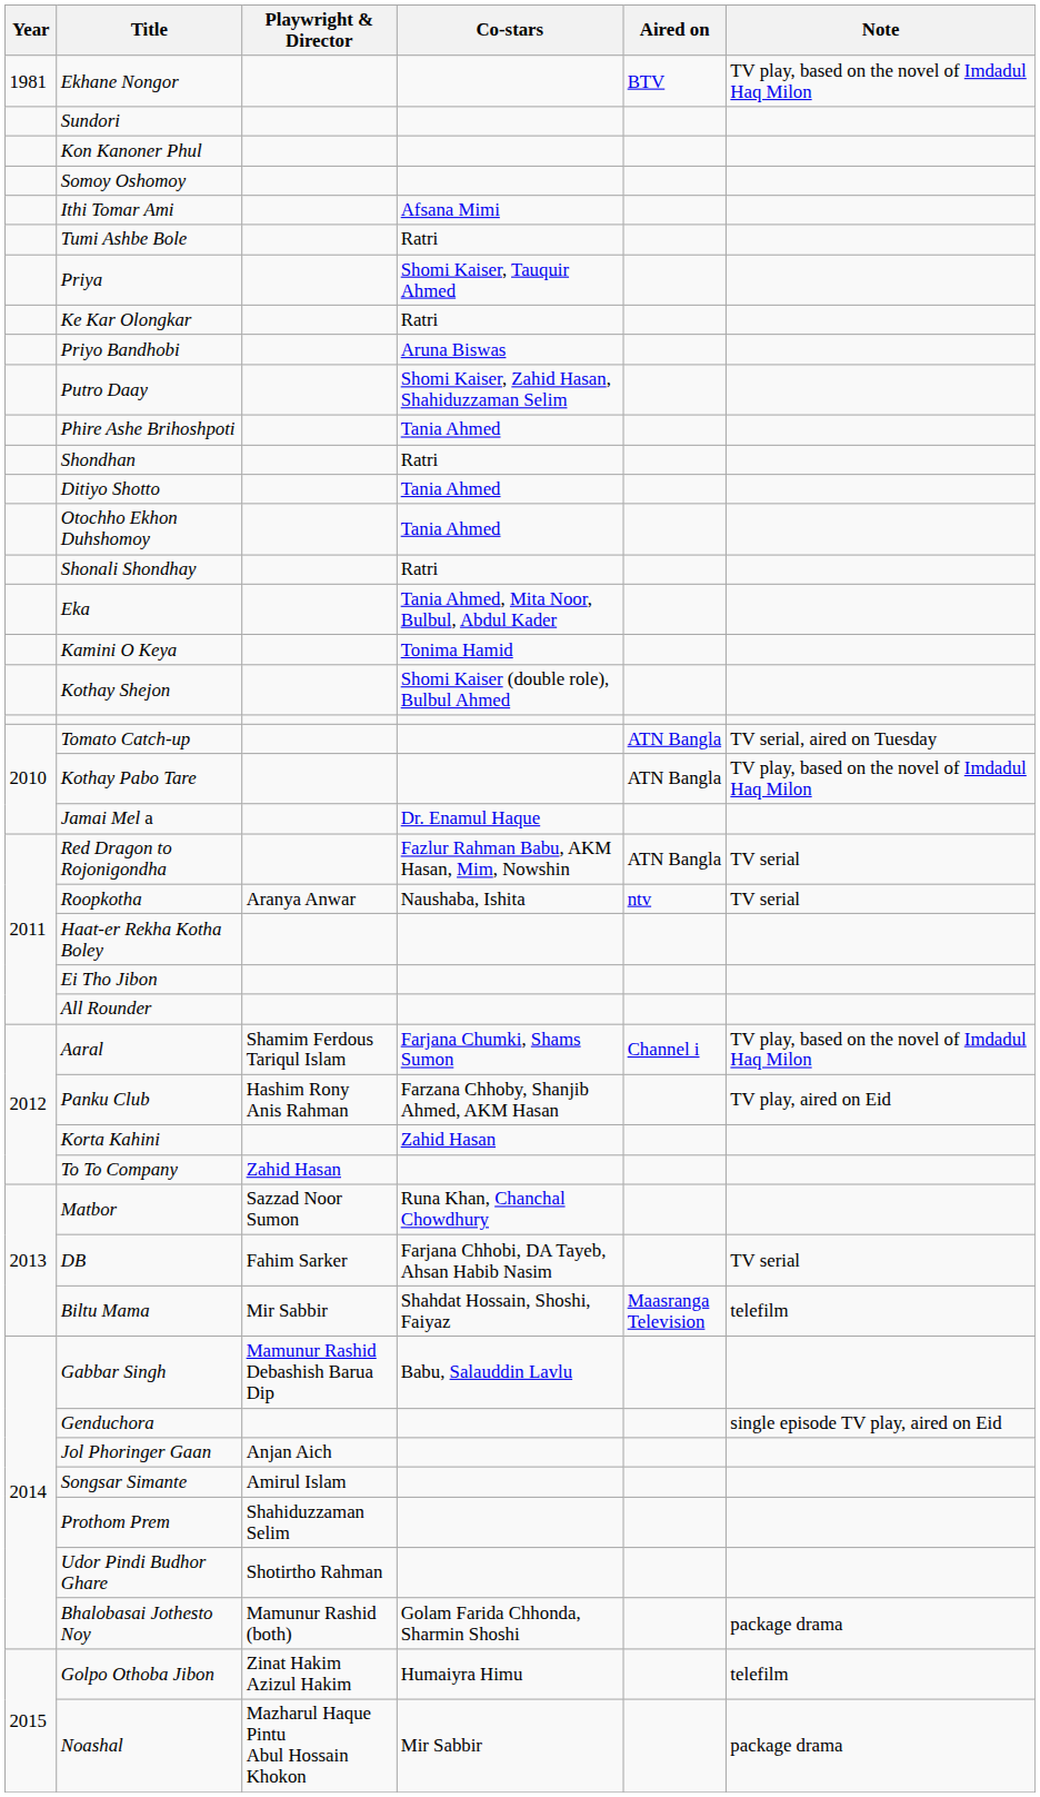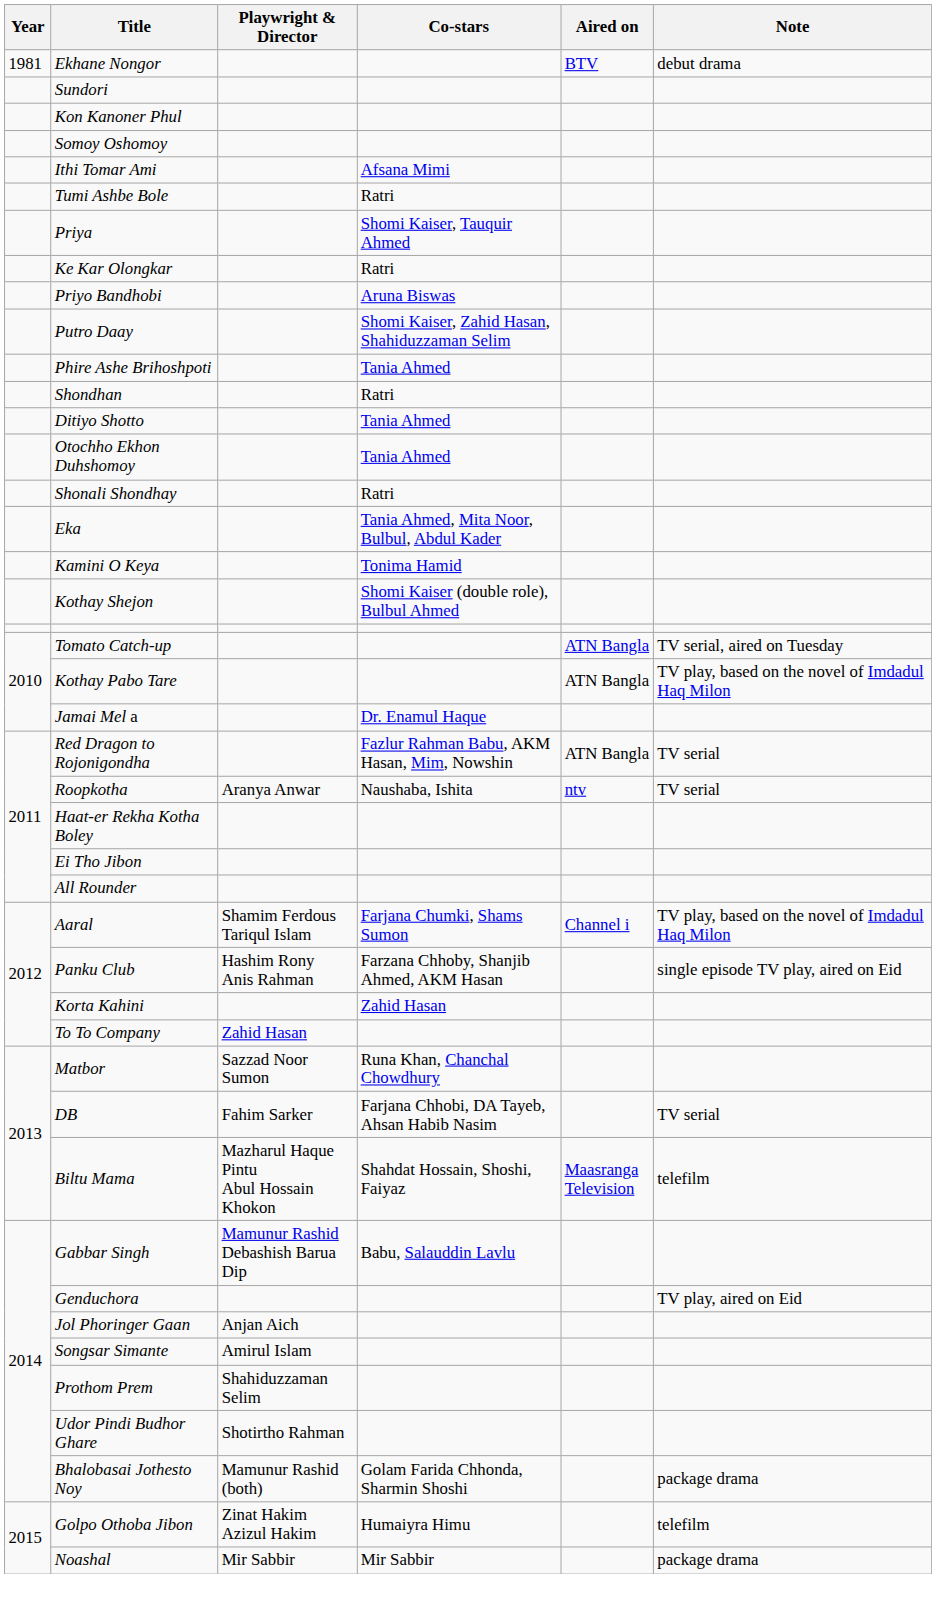 <table class="wikitable" width= "100%">
 <tr>
 <th width= "5%">Year</th>
 <th width= "18%">Title</th>
 <th width= "15%">Playwright & Director</th>
 <th width= "22%">Co-stars</th>
 <th width= "10%">Aired on</th>
 <th width= "30%">Note</th>
 </tr>
 <tr>
 <td>1981</td>
 <td><em>Ekhane Nongor</em></td>
 <td></td>
 <td></td>
 <td><a href='#'>BTV</a></td>
-<td>TV play, based on the novel of <a href='#'>Imdadul Haq Milon</a></td>
+<td>debut drama </td>
 </tr>
 <tr>
 <td></td>
 <td><em>Sundori</em></td>
 <td></td>
 <td></td>
 <td></td>
 <td></td>
 </tr>
 <tr>
 <td></td>
 <td><em>Kon Kanoner Phul</em></td>
 <td></td>
 <td></td>
 <td></td>
 <td></td>
 </tr>
 <tr>
 <td></td>
 <td><em>Somoy Oshomoy</em></td>
 <td></td>
 <td></td>
 <td></td>
 <td></td>
 </tr>
 <tr>
 <td></td>
 <td><em>Ithi Tomar Ami</em></td>
 <td></td>
 <td><a href='#'>Afsana Mimi</a></td>
 <td></td>
 <td></td>
 </tr>
 <tr>
 <td></td>
 <td><em>Tumi Ashbe Bole</em></td>
 <td></td>
 <td>Ratri</td>
 <td></td>
 <td></td>
 </tr>
 <tr>
 <td></td>
 <td><em>Priya</em></td>
 <td></td>
 <td><a href='#'>Shomi Kaiser</a>, <a href='#'>Tauquir Ahmed</a></td>
 <td></td>
 <td></td>
 </tr>
 <tr>
 <td></td>
 <td><em>Ke Kar Olongkar</em></td>
 <td></td>
 <td>Ratri</td>
 <td></td>
 <td></td>
 </tr>
 <tr>
 <td></td>
 <td><em>Priyo Bandhobi</em></td>
 <td></td>
 <td><a href='#'>Aruna Biswas</a></td>
 <td></td>
 <td></td>
 </tr>
 <tr>
 <td></td>
 <td><em>Putro Daay</em></td>
 <td></td>
 <td><a href='#'>Shomi Kaiser</a>, <a href='#'>Zahid Hasan</a>, <a href='#'>Shahiduzzaman Selim</a></td>
 <td></td>
 <td></td>
 </tr>
 <tr>
 <td></td>
 <td><em>Phire Ashe Brihoshpoti</em></td>
 <td></td>
 <td><a href='#'>Tania Ahmed</a></td>
 <td></td>
 <td></td>
 </tr>
 <tr>
 <td></td>
 <td><em>Shondhan</em></td>
 <td></td>
 <td>Ratri</td>
 <td></td>
 <td></td>
 </tr>
 <tr>
 <td></td>
 <td><em>Ditiyo Shotto</em></td>
 <td></td>
 <td><a href='#'>Tania Ahmed</a></td>
 <td></td>
 <td></td>
 </tr>
 <tr>
 <td></td>
 <td><em>Otochho Ekhon Duhshomoy</em></td>
 <td></td>
 <td><a href='#'>Tania Ahmed</a></td>
 <td></td>
 <td></td>
 </tr>
 <tr>
 <td></td>
 <td><em>Shonali Shondhay</em></td>
 <td></td>
 <td>Ratri</td>
 <td></td>
 <td></td>
 </tr>
 <tr>
 <td></td>
 <td><em>Eka</em></td>
 <td></td>
 <td><a href='#'>Tania Ahmed</a>, <a href='#'>Mita Noor</a>, <a href='#'>Bulbul</a>, <a href='#'>Abdul Kader</a></td>
 <td></td>
 <td></td>
 </tr>
 <tr>
 <td></td>
 <td><em>Kamini O Keya</em></td>
 <td></td>
 <td><a href='#'>Tonima Hamid</a></td>
 <td></td>
 <td></td>
 </tr>
 <tr>
 <td></td>
 <td><em>Kothay Shejon</em></td>
 <td></td>
 <td><a href='#'>Shomi Kaiser</a> (double role), <a href='#'>Bulbul Ahmed</a></td>
 <td></td>
 <td></td>
 </tr>
 <tr>
 <td></td>
 <td></td>
 <td></td>
 <td></td>
 <td></td>
 <td></td>
 </tr>
 <tr>
 <td rowspan="3">2010</td>
 <td><em>Tomato Catch-up</em></td>
 <td></td>
 <td></td>
 <td><a href='#'>ATN Bangla</a></td>
 <td>TV serial, aired on Tuesday</td>
 </tr>
 <tr>
 <td><em>Kothay Pabo Tare</em></td>
 <td></td>
 <td></td>
 <td>ATN Bangla</td>
 <td>TV play, based on the novel of <a href='#'>Imdadul Haq Milon</a></td>
 </tr>
 <tr>
 <td><em>Jamai Mel</em> a</td>
 <td></td>
 <td><a href='#'>Dr. Enamul Haque</a></td>
 <td></td>
 <td></td>
 </tr>
 <tr>
 <td rowspan="5">2011</td>
 <td><em>Red Dragon to Rojonigondha</em></td>
 <td></td>
 <td><a href='#'>Fazlur Rahman Babu</a>, AKM Hasan, <a href='#'>Mim</a>, Nowshin</td>
 <td>ATN Bangla</td>
 <td>TV serial </td>
 </tr>
 <tr>
 <td><em>Roopkotha</em></td>
 <td>Aranya Anwar</td>
 <td>Naushaba, Ishita</td>
 <td><a href='#'>ntv</a></td>
 <td>TV serial </td>
 </tr>
 <tr>
 <td><em>Haat-er Rekha Kotha Boley</em></td>
 <td></td>
 <td></td>
 <td></td>
 <td></td>
 </tr>
 <tr>
 <td><em>Ei Tho Jibon</em></td>
 <td></td>
 <td></td>
 <td></td>
 <td></td>
 </tr>
 <tr>
 <td><em>All Rounder</em></td>
 <td></td>
 <td></td>
 <td></td>
 <td></td>
 </tr>
 <tr>
 <td rowspan="4">2012</td>
 <td><em>Aaral</em></td>
 <td>Shamim Ferdous <br> Tariqul Islam</td>
 <td><a href='#'>Farjana Chumki</a>, <a href='#'>Shams Sumon</a></td>
 <td><a href='#'>Channel i</a></td>
 <td>TV play, based on the novel of <a href='#'>Imdadul Haq Milon</a></td>
 </tr>
 <tr>
 <td><em>Panku Club</em></td>
 <td>Hashim Rony <br> Anis Rahman</td>
 <td>Farzana Chhoby, Shanjib Ahmed, AKM Hasan</td>
 <td></td>
-<td>TV play, aired on Eid</td>
+<td>single episode TV play, aired on Eid </td>
 </tr>
 <tr>
 <td><em>Korta Kahini</em></td>
 <td></td>
 <td><a href='#'>Zahid Hasan</a></td>
 <td></td>
 <td></td>
 </tr>
 <tr>
 <td><em>To To Company</em></td>
 <td><a href='#'>Zahid Hasan</a></td>
 <td></td>
 <td></td>
 <td></td>
 </tr>
 <tr>
 <td rowspan="3">2013</td>
 <td><em>Matbor</em></td>
 <td>Sazzad Noor Sumon</td>
 <td>Runa Khan, <a href='#'>Chanchal Chowdhury</a></td>
 <td></td>
 <td></td>
 </tr>
 <tr>
 <td><em>DB</em></td>
 <td>Fahim Sarker</td>
 <td>Farjana Chhobi, DA Tayeb, Ahsan Habib Nasim</td>
 <td></td>
 <td>TV serial </td>
 </tr>
 <tr>
 <td><em>Biltu Mama</em></td>
-<td>Mir Sabbir</td>
+<td>Mazharul Haque Pintu<br>Abul Hossain Khokon</td>
 <td>Shahdat Hossain, Shoshi, Faiyaz</td>
 <td><a href='#'>Maasranga Television</a></td>
 <td>telefilm</td>
 </tr>
 <tr>
 <td rowspan="7">2014</td>
 <td><em>Gabbar Singh</em></td>
 <td><a href='#'>Mamunur Rashid</a> <br>Debashish Barua Dip</td>
 <td>Babu, <a href='#'>Salauddin Lavlu</a></td>
 <td></td>
 <td></td>
 </tr>
 <tr>
 <td><em>Genduchora</em></td>
 <td></td>
 <td></td>
 <td></td>
-<td>single episode TV play, aired on Eid </td>
+<td>TV play, aired on Eid</td>
 </tr>
 <tr>
 <td><em>Jol Phoringer Gaan</em></td>
 <td>Anjan Aich</td>
 <td></td>
 <td></td>
 <td></td>
 </tr>
 <tr>
 <td><em>Songsar Simante</em></td>
 <td>Amirul Islam</td>
 <td></td>
 <td></td>
 <td></td>
 </tr>
 <tr>
 <td><em>Prothom Prem</em></td>
 <td>Shahiduzzaman Selim</td>
 <td></td>
 <td></td>
 <td></td>
 </tr>
 <tr>
 <td><em>Udor Pindi Budhor Ghare</em></td>
 <td>Shotirtho Rahman</td>
 <td></td>
 <td></td>
 <td></td>
 </tr>
 <tr>
 <td><em>Bhalobasai Jothesto Noy</em></td>
 <td>Mamunur Rashid (both)</td>
 <td>Golam Farida Chhonda, Sharmin Shoshi</td>
 <td></td>
 <td>package drama</td>
 </tr>
 <tr>
 <td rowspan="2">2015</td>
 <td><em>Golpo Othoba Jibon</em></td>
 <td>Zinat Hakim <br> Azizul Hakim</td>
 <td>Humaiyra Himu</td>
 <td></td>
 <td>telefilm</td>
 </tr>
 <tr>
 <td><em>Noashal</em></td>
-<td>Mazharul Haque Pintu<br>Abul Hossain Khokon</td>
+<td>Mir Sabbir</td>
 <td>Mir Sabbir</td>
 <td></td>
 <td>package drama</td>
 </tr>
 <tr>
 </tr>
 </table>
